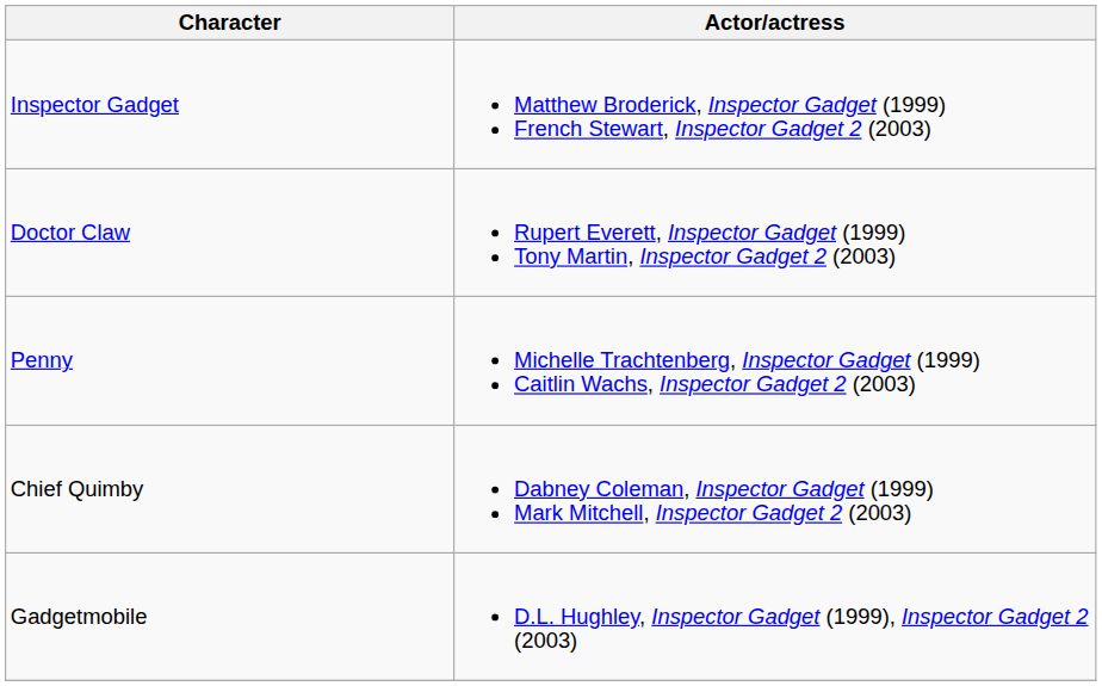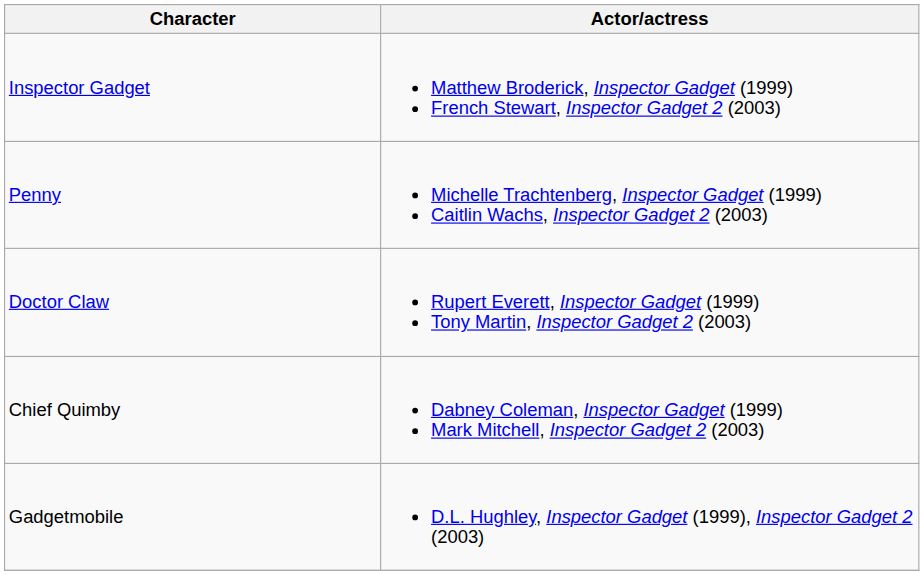 <table style="width:90%;" class="wikitable">
 <tr>
 <th style="width:35%;">Character</th>
 <th style="width:50%;">Actor/actress</th>
 </tr>
 <tr>
 <td><a href='#'>Inspector Gadget</a></td>
 <td><br><ul><li><a href='#'>Matthew Broderick</a>, <em><a href='#'>Inspector Gadget</a></em> (1999)</li><li><a href='#'>French Stewart</a>, <em><a href='#'>Inspector Gadget 2</a></em> (2003)</li></ul></td>
 </tr>
 <tr>
+<td><a href='#'>Penny</a></td>
+<td><br><ul><li><a href='#'>Michelle Trachtenberg</a>, <em><a href='#'>Inspector Gadget</a></em> (1999)</li><li><a href='#'>Caitlin Wachs</a>, <em><a href='#'>Inspector Gadget 2</a></em> (2003)</li></ul></td>
+</tr>
+<tr>
 <td><a href='#'>Doctor Claw</a></td>
 <td><br><ul><li><a href='#'>Rupert Everett</a>, <em><a href='#'>Inspector Gadget</a></em> (1999)</li><li><a href='#'>Tony Martin</a>, <em><a href='#'>Inspector Gadget 2</a></em> (2003)</li></ul></td>
-</tr>
-<tr>
-<td><a href='#'>Penny</a></td>
-<td><br><ul><li><a href='#'>Michelle Trachtenberg</a>, <em><a href='#'>Inspector Gadget</a></em> (1999)</li><li><a href='#'>Caitlin Wachs</a>, <em><a href='#'>Inspector Gadget 2</a></em> (2003)</li></ul></td>
 </tr>
 <tr>
 <td>Chief Quimby</td>
 <td><br><ul><li><a href='#'>Dabney Coleman</a>, <em><a href='#'>Inspector Gadget</a></em> (1999)</li><li><a href='#'>Mark Mitchell</a>, <em><a href='#'>Inspector Gadget 2</a></em> (2003)</li></ul></td>
 </tr>
 <tr>
 <td>Gadgetmobile</td>
 <td><br><ul><li><a href='#'>D.L. Hughley</a>, <em><a href='#'>Inspector Gadget</a></em> (1999),  <em><a href='#'>Inspector Gadget 2</a></em> (2003)</li></ul></td>
 </tr>
 <tr |}>
 </tr>
 </table>
